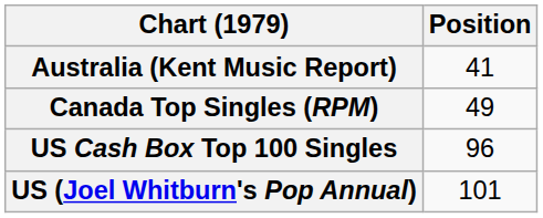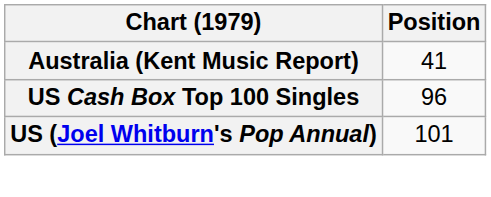 <table class="wikitable plainrowheaders" style="text-align:center">
 <tr>
 <th scope="col">Chart (1979)</th>
 <th scope="col">Position</th>
 </tr>
 <tr>
 <th scope="row">Australia (Kent Music Report)</th>
 <td>41</td>
 </tr>
 <tr>
-<th scope="row">Canada Top Singles (<em>RPM</em>)</th>
-<td>49</td>
-</tr>
-<tr>
 <th scope="row">US <em>Cash Box</em> Top 100 Singles</th>
 <td>96</td>
 </tr>
 <tr>
 <th scope="row">US (<a href='#'>Joel Whitburn</a>'s <em>Pop Annual</em>)</th>
 <td>101</td>
 </tr>
 </table>
